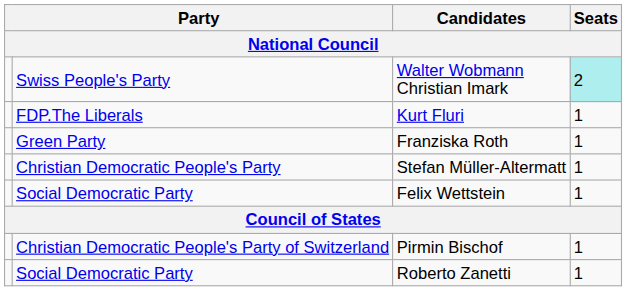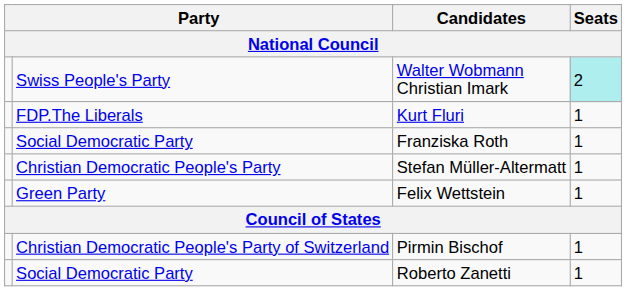 <table class="wikitable" style="font-size:95%;">
 <tr>
 <th colspan=2>Party</th>
 <th>Candidates</th>
 <th>Seats</th>
 </tr>
 <tr>
 <th colspan=4><a href='#'>National Council</a></th>
 </tr>
 <tr>
 <td bgcolor=></td>
 <td align=left><a href='#'>Swiss People's Party</a></td>
 <td><a href='#'>Walter Wobmann</a><br>Christian Imark</td>
 <td style="background: paleturquoise;">2</td>
 </tr>
 <tr>
 <td bgcolor=></td>
 <td align=left><a href='#'>FDP.The Liberals</a></td>
 <td><a href='#'>Kurt Fluri</a></td>
 <td>1</td>
 </tr>
 <tr>
 <td bgcolor=></td>
-<td align=left><a href='#'>Green Party</a></td>
+<td align=left><a href='#'>Social Democratic Party</a></td>
 <td>Franziska Roth</td>
 <td>1</td>
 </tr>
 <tr>
 <td bgcolor=></td>
 <td align=left><a href='#'>Christian Democratic People's Party</a></td>
 <td>Stefan Müller-Altermatt</td>
 <td>1</td>
 </tr>
 <tr>
 <td bgcolor=></td>
-<td align=left><a href='#'>Social Democratic Party</a></td>
+<td align=left><a href='#'>Green Party</a></td>
 <td>Felix Wettstein</td>
 <td>1</td>
 </tr>
 <tr>
 <th colspan=6><a href='#'>Council of States</a></th>
 </tr>
 <tr>
 <td bgcolor=></td>
 <td align=left><a href='#'>Christian Democratic People's Party of Switzerland</a></td>
 <td>Pirmin Bischof</td>
 <td>1</td>
 </tr>
 <tr>
 <td bgcolor=></td>
 <td align=left><a href='#'>Social Democratic Party</a></td>
 <td>Roberto Zanetti</td>
 <td>1</td>
 </tr>
 </table>
